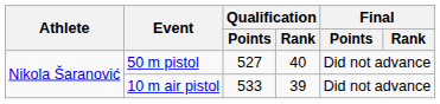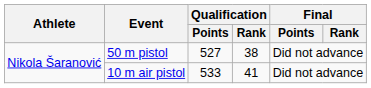 <table class="wikitable" style="font-size:90%">
 <tr>
 <th rowspan="2">Athlete</th>
 <th rowspan="2">Event</th>
 <th colspan=2>Qualification</th>
 <th colspan=2>Final</th>
 </tr>
 <tr style="font-size:95%">
 <th>Points</th>
 <th>Rank</th>
 <th>Points</th>
 <th>Rank</th>
 </tr>
 <tr align=center>
 <td align=left rowspan=2><a href='#'>Nikola Šaranović</a></td>
 <td align=left><a href='#'>50 m pistol</a></td>
 <td>527</td>
-<td>40</td>
+<td>38</td>
 <td colspan=2>Did not advance</td>
 </tr>
 <tr align=center>
 <td align=left><a href='#'>10 m air pistol</a></td>
 <td>533</td>
-<td>39</td>
+<td>41</td>
 <td colspan=2>Did not advance</td>
 </tr>
 </table>
